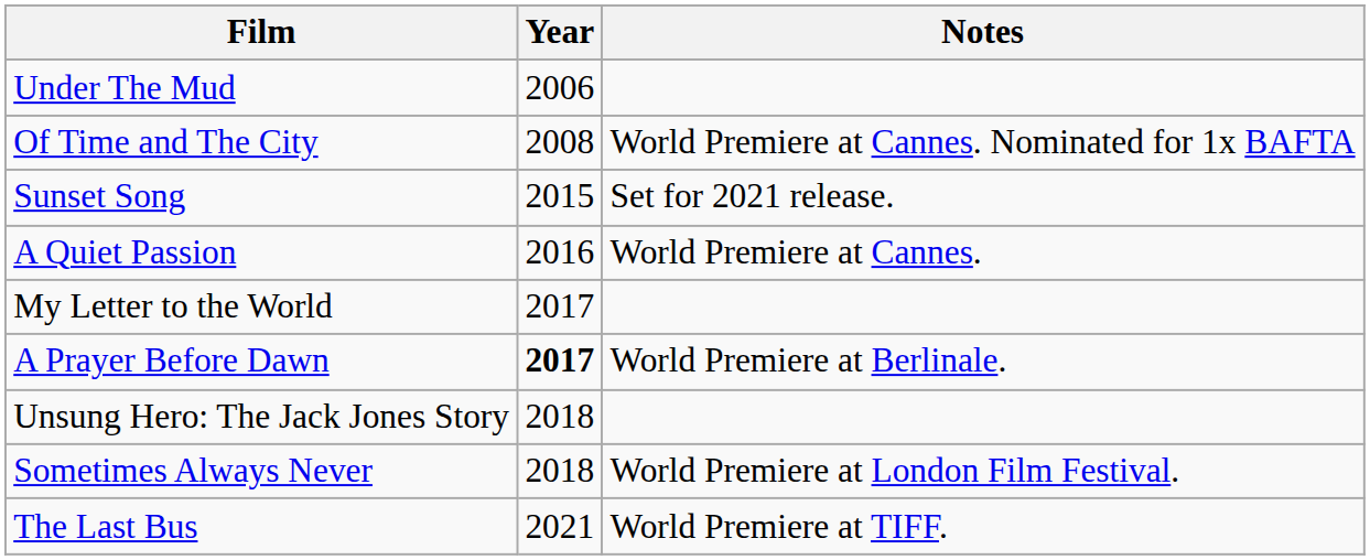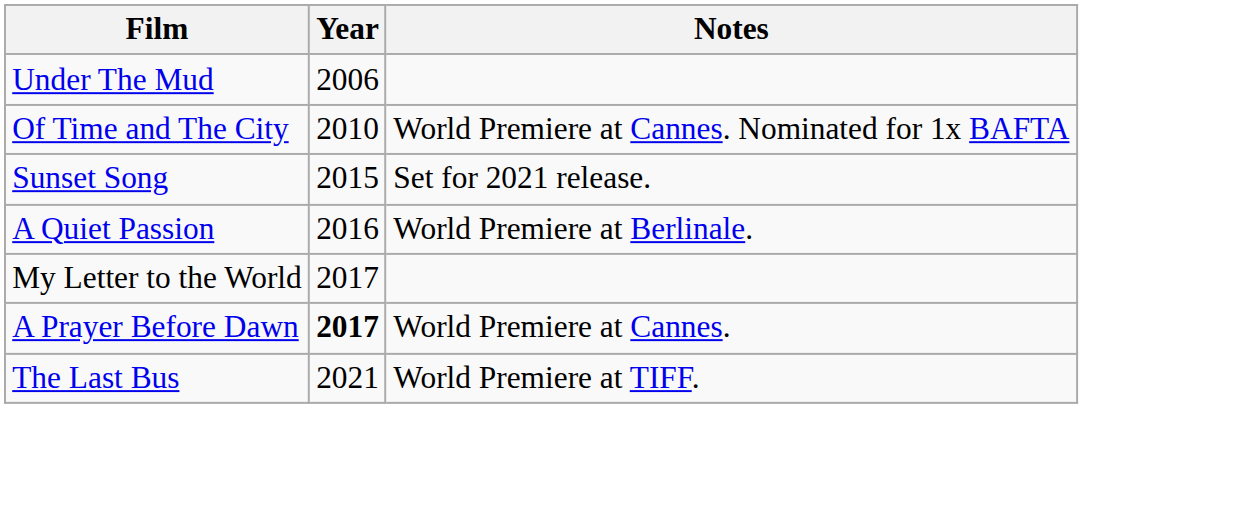 <table class="wikitable">
 <tr>
 <th>Film</th>
 <th>Year</th>
 <th>Notes</th>
 </tr>
 <tr>
 <td><a href='#'>Under The Mud</a></td>
 <td>2006</td>
 <td></td>
 </tr>
 <tr>
 <td><a href='#'>Of Time and The City</a></td>
-<td>2008</td>
+<td>2010</td>
 <td>World Premiere at <a href='#'>Cannes</a>. Nominated for 1x <a href='#'>BAFTA</a></td>
 </tr>
 <tr>
 <td><a href='#'>Sunset Song</a></td>
 <td>2015</td>
 <td>Set for 2021 release.</td>
 </tr>
 <tr>
 <td><a href='#'>A Quiet Passion</a></td>
 <td>2016</td>
-<td>World Premiere at <a href='#'>Cannes</a>.</td>
+<td>World Premiere at <a href='#'>Berlinale</a>.</td>
 </tr>
 <tr>
 <td>My Letter to the World</td>
 <td>2017</td>
 <td></td>
 </tr>
 <tr>
 <td><a href='#'>A Prayer Before Dawn</a></td>
 <td><strong>2017</strong></td>
-<td>World Premiere at <a href='#'>Berlinale</a>.</td>
-</tr>
-<tr>
-<td>Unsung Hero: The Jack Jones Story</td>
-<td>2018</td>
-<td></td>
-</tr>
-<tr>
-<td><a href='#'>Sometimes Always Never</a></td>
-<td>2018</td>
-<td>World Premiere at <a href='#'>London Film Festival</a>.</td>
+<td>World Premiere at <a href='#'>Cannes</a>.</td>
 </tr>
 <tr>
 <td><a href='#'>The Last Bus</a></td>
 <td>2021</td>
 <td>World Premiere at <a href='#'>TIFF</a>.</td>
 </tr>
 </table>
